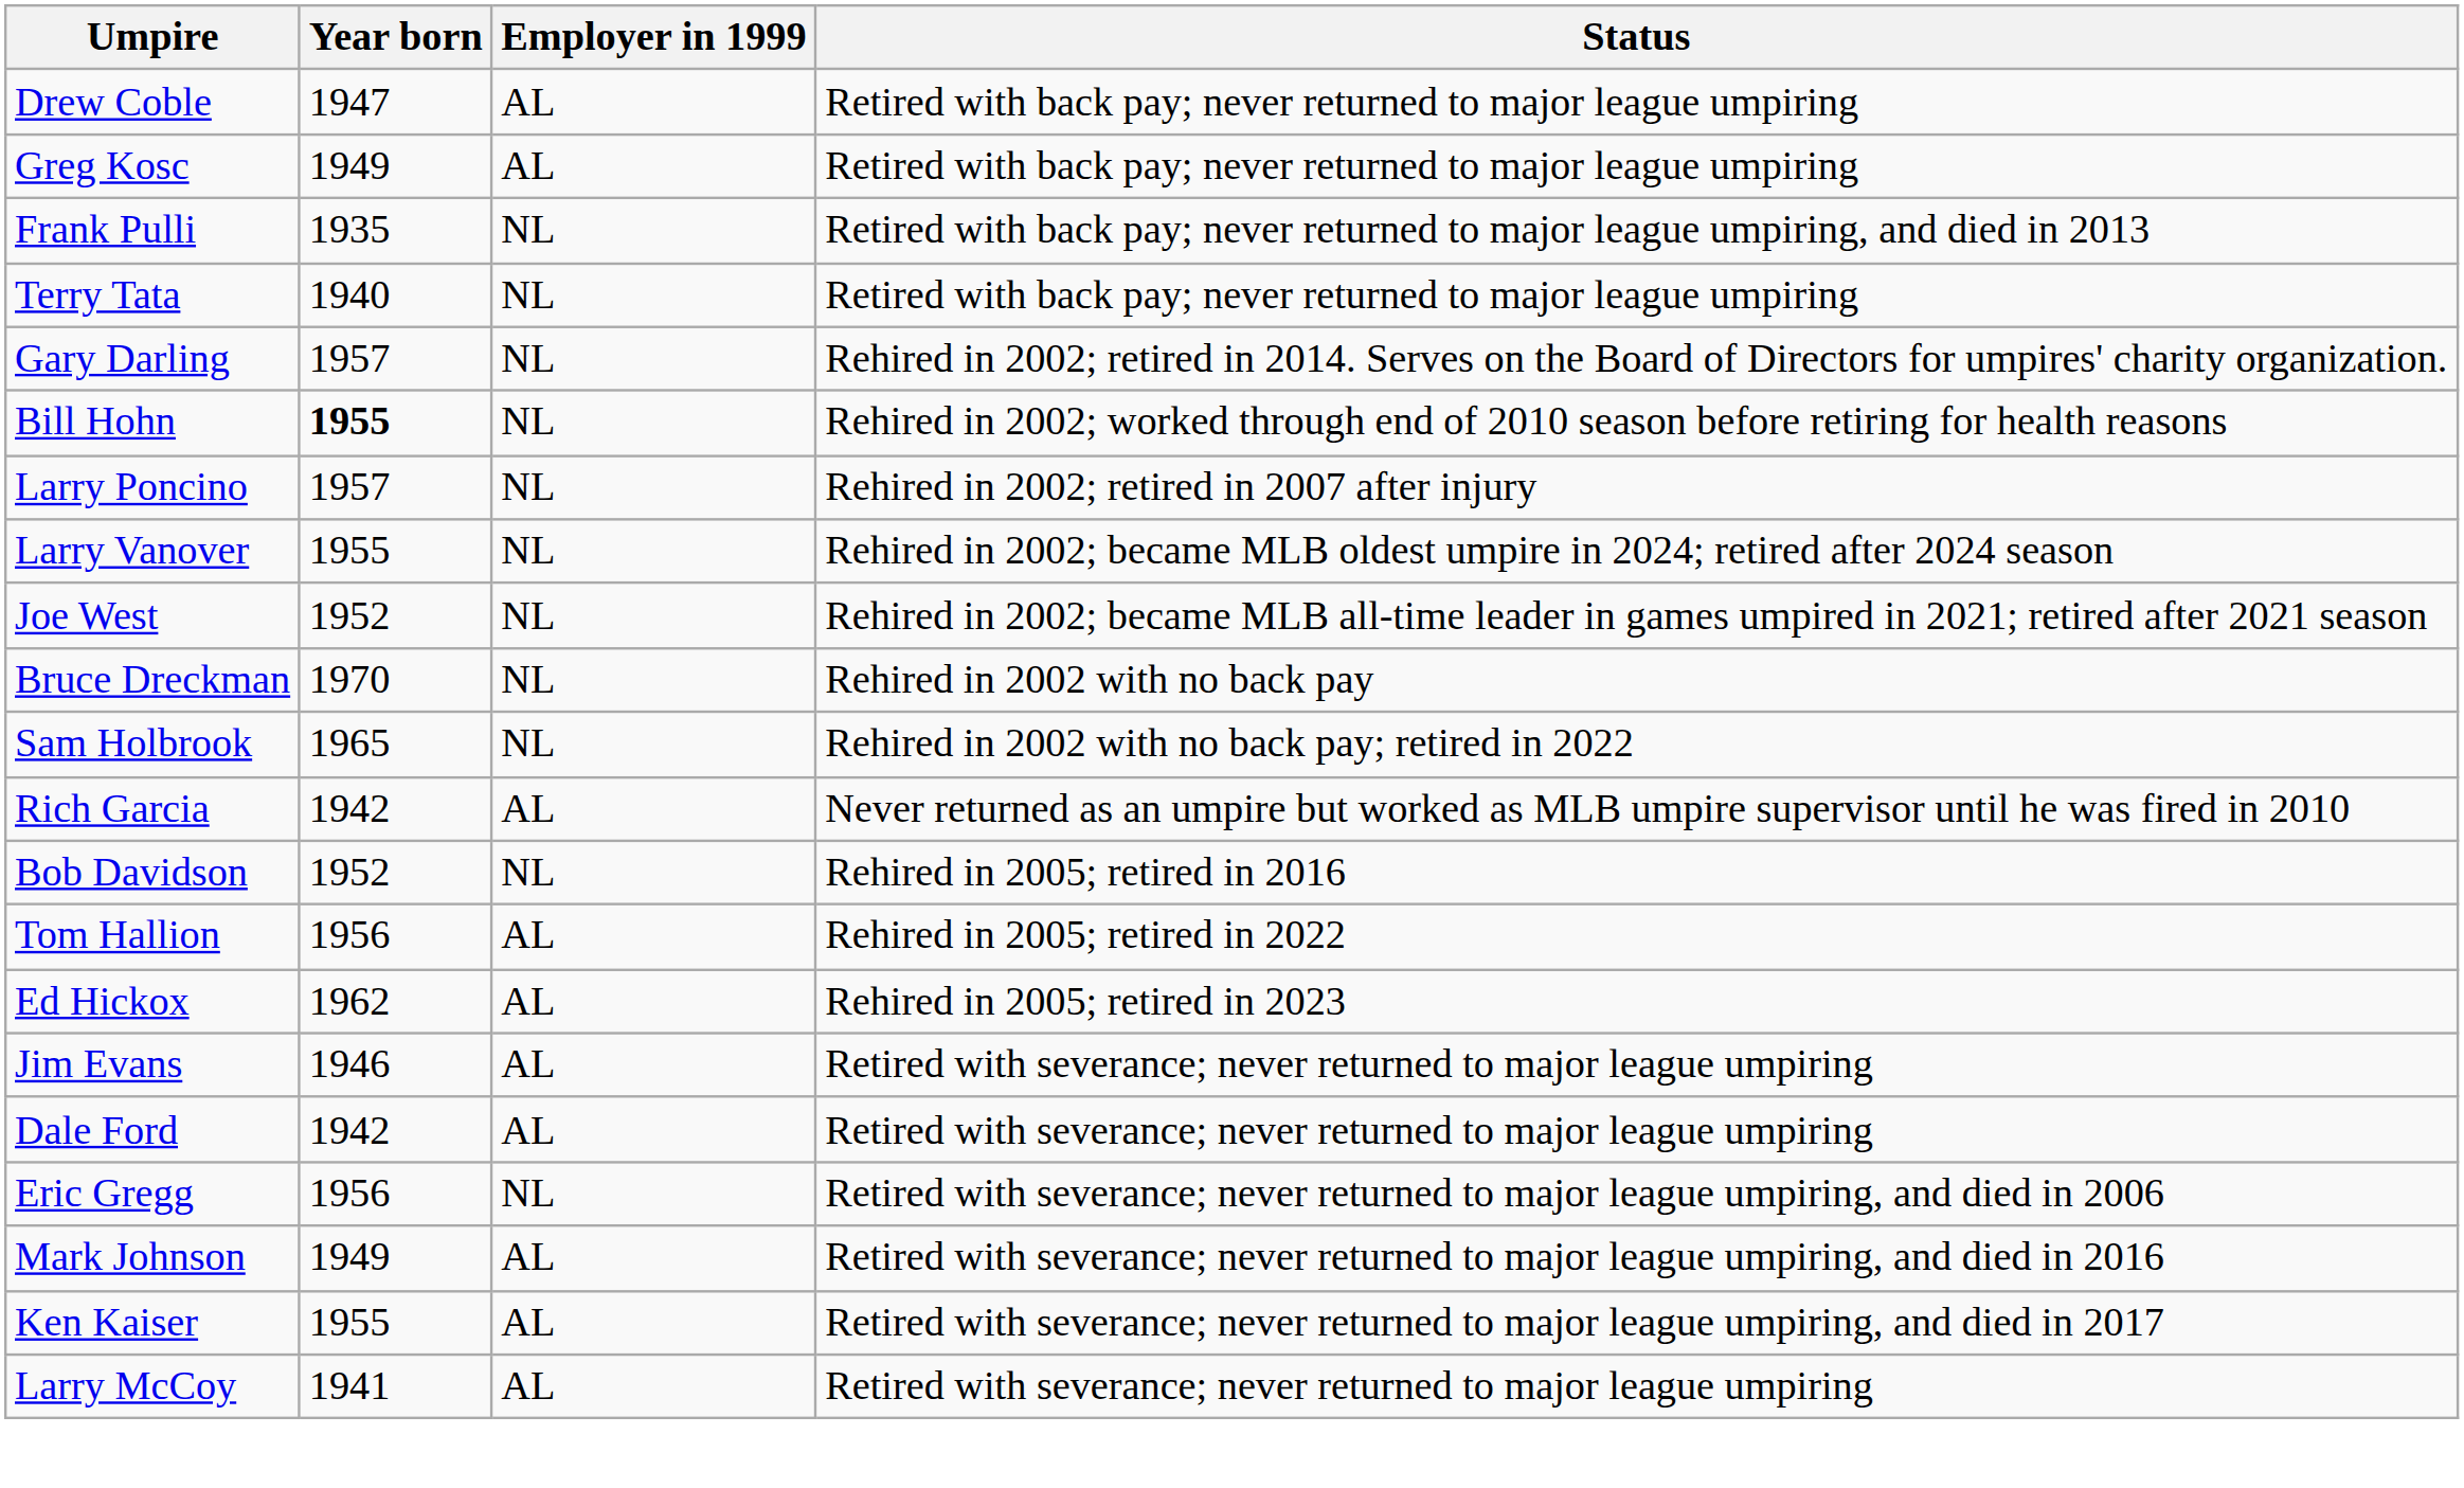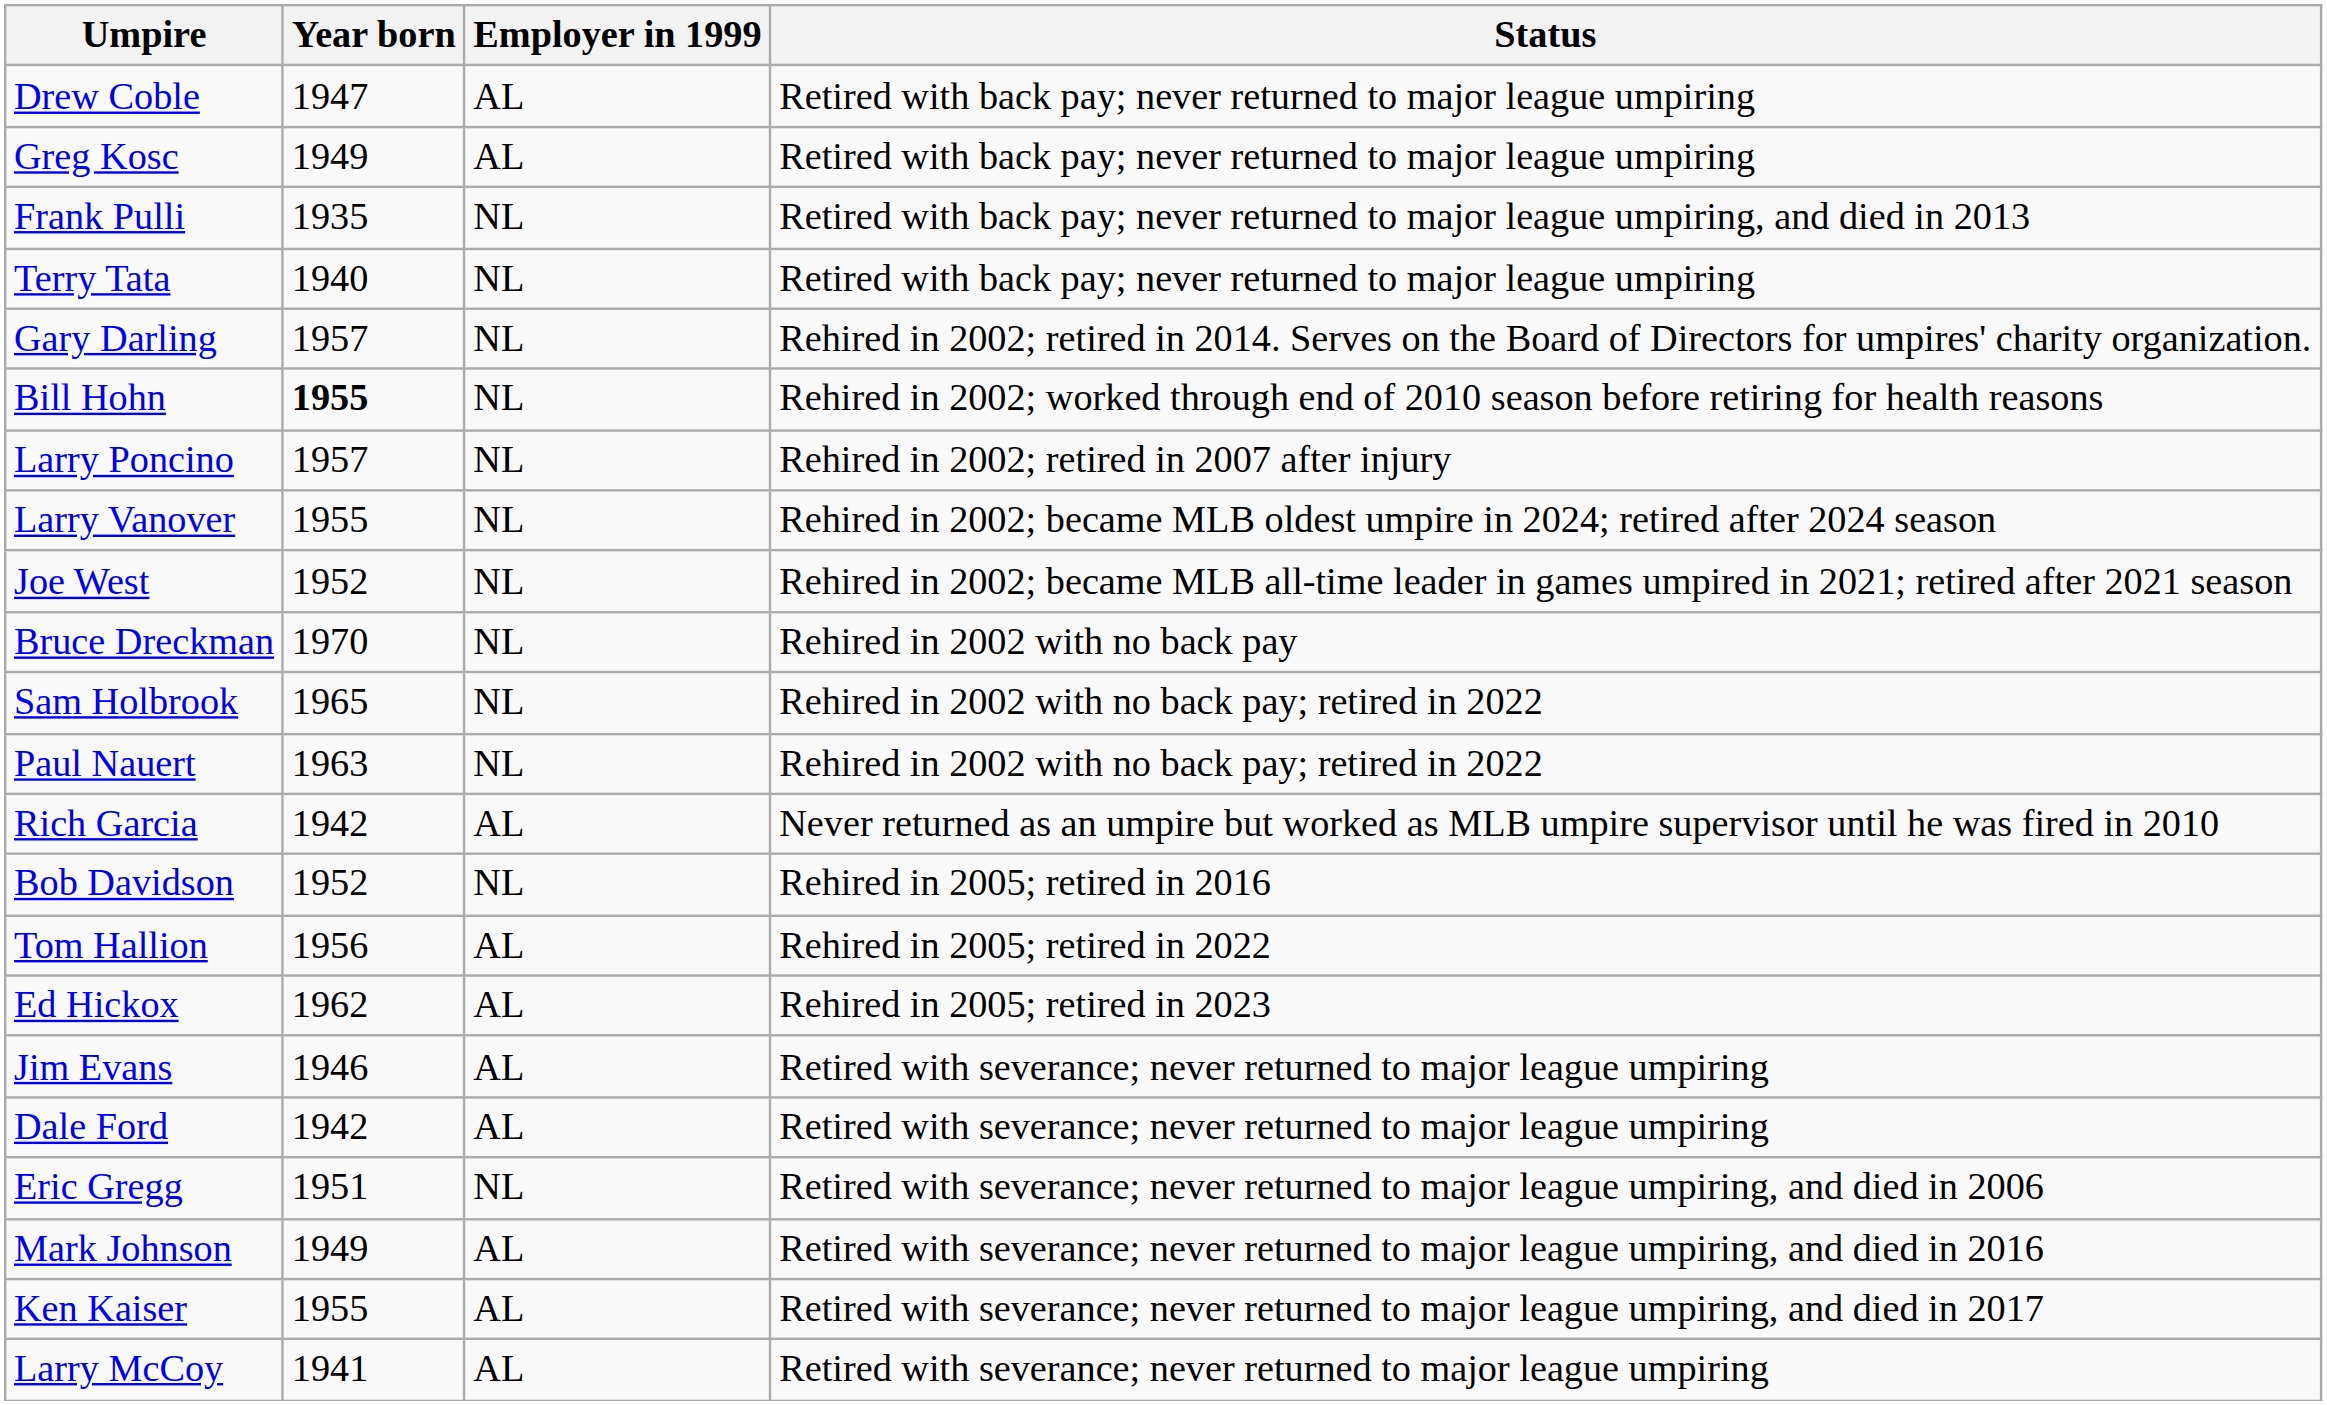 <table class="wikitable">
 <tr>
 <th>Umpire</th>
 <th>Year born</th>
 <th>Employer in 1999</th>
 <th>Status</th>
 </tr>
 <tr>
 <td><a href='#'>Drew Coble</a></td>
 <td>1947</td>
 <td>AL</td>
 <td>Retired with back pay; never returned to major league umpiring</td>
 </tr>
 <tr>
 <td><a href='#'>Greg Kosc</a></td>
 <td>1949</td>
 <td>AL</td>
 <td>Retired with back pay; never returned to major league umpiring</td>
 </tr>
 <tr>
 <td><a href='#'>Frank Pulli</a></td>
 <td>1935</td>
 <td>NL</td>
 <td>Retired with back pay; never returned to major league umpiring, and died in 2013</td>
 </tr>
 <tr>
 <td><a href='#'>Terry Tata</a></td>
 <td>1940</td>
 <td>NL</td>
 <td>Retired with back pay; never returned to major league umpiring</td>
 </tr>
 <tr>
 <td><a href='#'>Gary Darling</a></td>
 <td>1957</td>
 <td>NL</td>
 <td>Rehired in 2002; retired in 2014. Serves on the Board of Directors for umpires' charity organization.</td>
 </tr>
 <tr>
 <td><a href='#'>Bill Hohn</a></td>
 <td><strong>1955</strong></td>
 <td>NL</td>
 <td>Rehired in 2002; worked through end of 2010 season before retiring for health reasons</td>
 </tr>
 <tr>
 <td><a href='#'>Larry Poncino</a></td>
 <td>1957</td>
 <td>NL</td>
 <td>Rehired in 2002; retired in 2007 after injury</td>
 </tr>
 <tr>
 <td><a href='#'>Larry Vanover</a></td>
 <td>1955</td>
 <td>NL</td>
 <td>Rehired in 2002; became MLB oldest umpire in 2024; retired after 2024 season</td>
 </tr>
 <tr>
 <td><a href='#'>Joe West</a></td>
 <td>1952</td>
 <td>NL</td>
 <td>Rehired in 2002; became MLB all-time leader in games umpired in 2021; retired after 2021 season</td>
 </tr>
 <tr>
 <td><a href='#'>Bruce Dreckman</a></td>
 <td>1970</td>
 <td>NL</td>
 <td>Rehired in 2002 with no back pay</td>
 </tr>
 <tr>
 <td><a href='#'>Sam Holbrook</a></td>
 <td>1965</td>
 <td>NL</td>
 <td>Rehired in 2002 with no back pay; retired in 2022</td>
 </tr>
 <tr>
+<td><a href='#'>Paul Nauert</a></td>
+<td>1963</td>
+<td>NL</td>
+<td>Rehired in 2002 with no back pay; retired in 2022</td>
+</tr>
+<tr>
 <td><a href='#'>Rich Garcia</a></td>
 <td>1942</td>
 <td>AL</td>
 <td>Never returned as an umpire but worked as MLB umpire supervisor until he was fired in 2010</td>
 </tr>
 <tr>
 <td><a href='#'>Bob Davidson</a></td>
 <td>1952</td>
 <td>NL</td>
 <td>Rehired in 2005; retired in 2016</td>
 </tr>
 <tr>
 <td><a href='#'>Tom Hallion</a></td>
 <td>1956</td>
 <td>AL</td>
 <td>Rehired in 2005; retired in 2022</td>
 </tr>
 <tr>
 <td><a href='#'>Ed Hickox</a></td>
 <td>1962</td>
 <td>AL</td>
 <td>Rehired in 2005; retired in 2023</td>
 </tr>
 <tr>
 <td><a href='#'>Jim Evans</a></td>
 <td>1946</td>
 <td>AL</td>
 <td>Retired with severance; never returned to major league umpiring</td>
 </tr>
 <tr>
 <td><a href='#'>Dale Ford</a></td>
 <td>1942</td>
 <td>AL</td>
 <td>Retired with severance; never returned to major league umpiring</td>
 </tr>
 <tr>
 <td><a href='#'>Eric Gregg</a></td>
-<td>1956</td>
+<td>1951</td>
 <td>NL</td>
 <td>Retired with severance; never returned to major league umpiring, and died in 2006</td>
 </tr>
 <tr>
 <td><a href='#'>Mark Johnson</a></td>
 <td>1949</td>
 <td>AL</td>
 <td>Retired with severance; never returned to major league umpiring, and died in 2016</td>
 </tr>
 <tr>
 <td><a href='#'>Ken Kaiser</a></td>
 <td>1955</td>
 <td>AL</td>
 <td>Retired with severance; never returned to major league umpiring, and died in 2017</td>
 </tr>
 <tr>
 <td><a href='#'>Larry McCoy</a></td>
 <td>1941</td>
 <td>AL</td>
 <td>Retired with severance; never returned to major league umpiring</td>
 </tr>
 </table>
